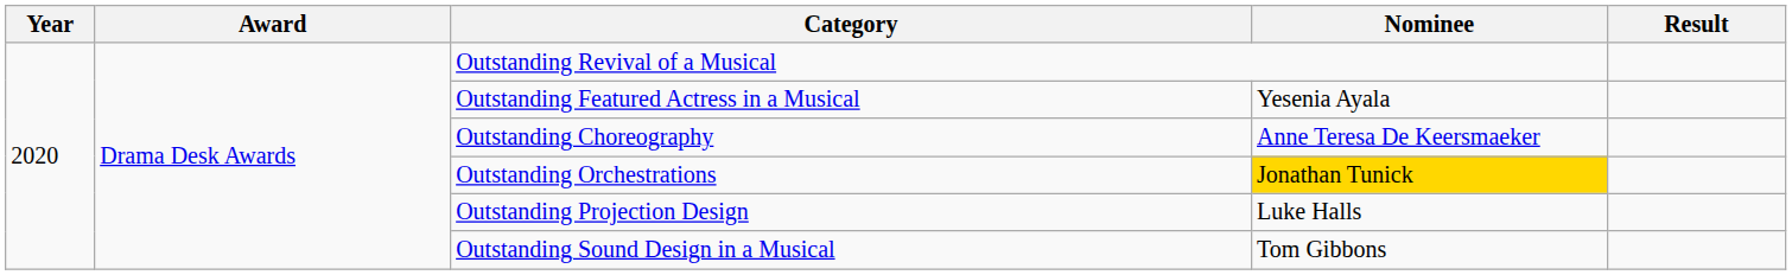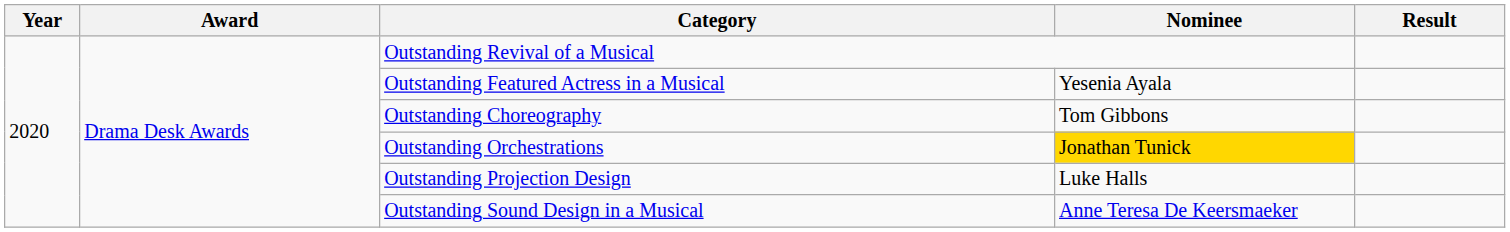 <table class="wikitable" style="width:95%;">
 <tr>
 <th style="width:5%;">Year</th>
 <th style="width:20%;">Award</th>
 <th style="width:45%;">Category</th>
 <th style="width:20%;">Nominee</th>
 <th style="width:10%;">Result</th>
 </tr>
 <tr>
 <td rowspan="6">2020</td>
 <td rowspan="6"><a href='#'>Drama Desk Awards</a></td>
 <td colspan="2"><a href='#'>Outstanding Revival of a Musical</a></td>
 <td></td>
 </tr>
 <tr>
 <td><a href='#'>Outstanding Featured Actress in a Musical</a></td>
 <td>Yesenia Ayala</td>
 <td></td>
 </tr>
 <tr>
 <td><a href='#'>Outstanding Choreography</a></td>
-<td><a href='#'>Anne Teresa De Keersmaeker</a></td>
+<td>Tom Gibbons</td>
 <td></td>
 </tr>
 <tr>
 <td><a href='#'>Outstanding Orchestrations</a></td>
 <td style="background: gold;">Jonathan Tunick</td>
 <td></td>
 </tr>
 <tr>
 <td><a href='#'>Outstanding Projection Design</a></td>
 <td>Luke Halls</td>
 <td></td>
 </tr>
 <tr>
 <td><a href='#'>Outstanding Sound Design in a Musical</a></td>
-<td>Tom Gibbons</td>
+<td><a href='#'>Anne Teresa De Keersmaeker</a></td>
 <td></td>
 </tr>
 </table>
